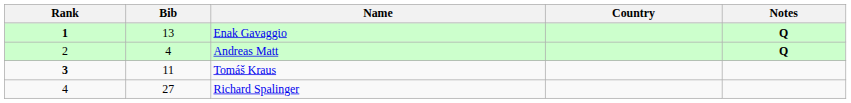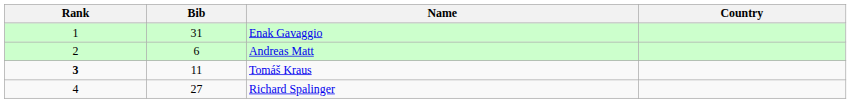 <table class="wikitable" style="text-align:center;" width=90%>
 <tr>
 <th>Rank</th>
 <th>Bib</th>
 <th>Name</th>
 <th>Country</th>
-<th>Notes</th>
 </tr>
 <tr bgcolor="#ccffcc">
-<td><strong>1</strong></td>
-<td>13</td>
+<td>1</td>
+<td>31</td>
 <td align=left><a href='#'>Enak Gavaggio</a></td>
 <td align=left></td>
-<td><strong>Q</strong></td>
 </tr>
 <tr bgcolor="#ccffcc">
 <td>2</td>
-<td>4</td>
+<td>6</td>
 <td align=left><a href='#'>Andreas Matt</a></td>
 <td align=left></td>
-<td><strong>Q</strong></td>
 </tr>
 <tr>
 <td><strong>3</strong></td>
 <td>11</td>
 <td align=left><a href='#'>Tomáš Kraus</a></td>
 <td align=left></td>
-<td></td>
 </tr>
 <tr>
 <td>4</td>
 <td>27</td>
 <td align=left><a href='#'>Richard Spalinger</a></td>
 <td align=left></td>
-<td></td>
 </tr>
 </table>
